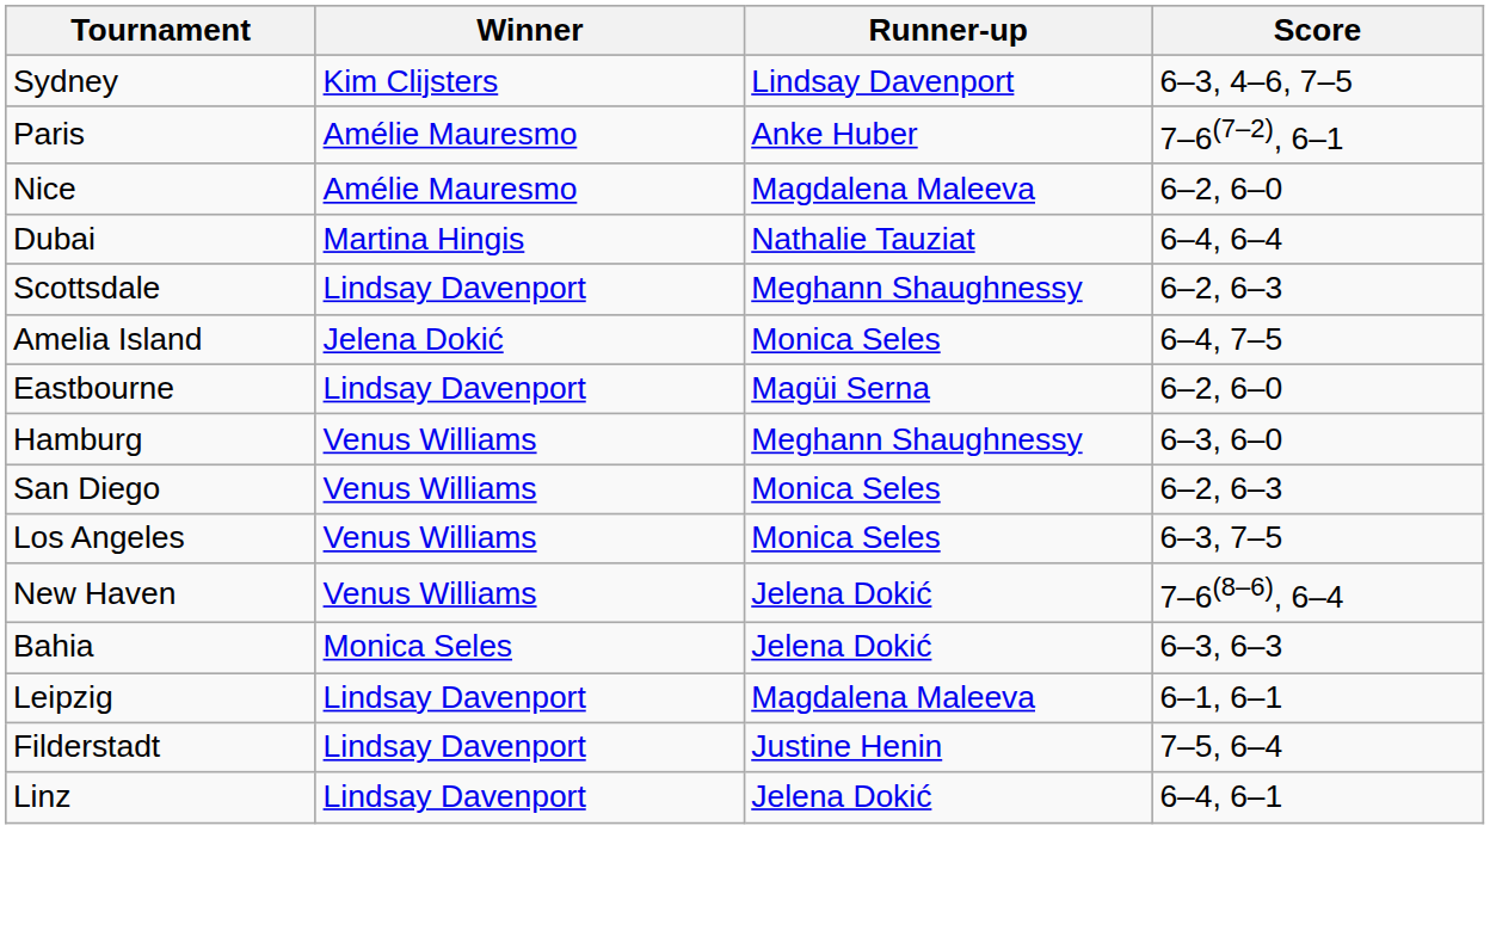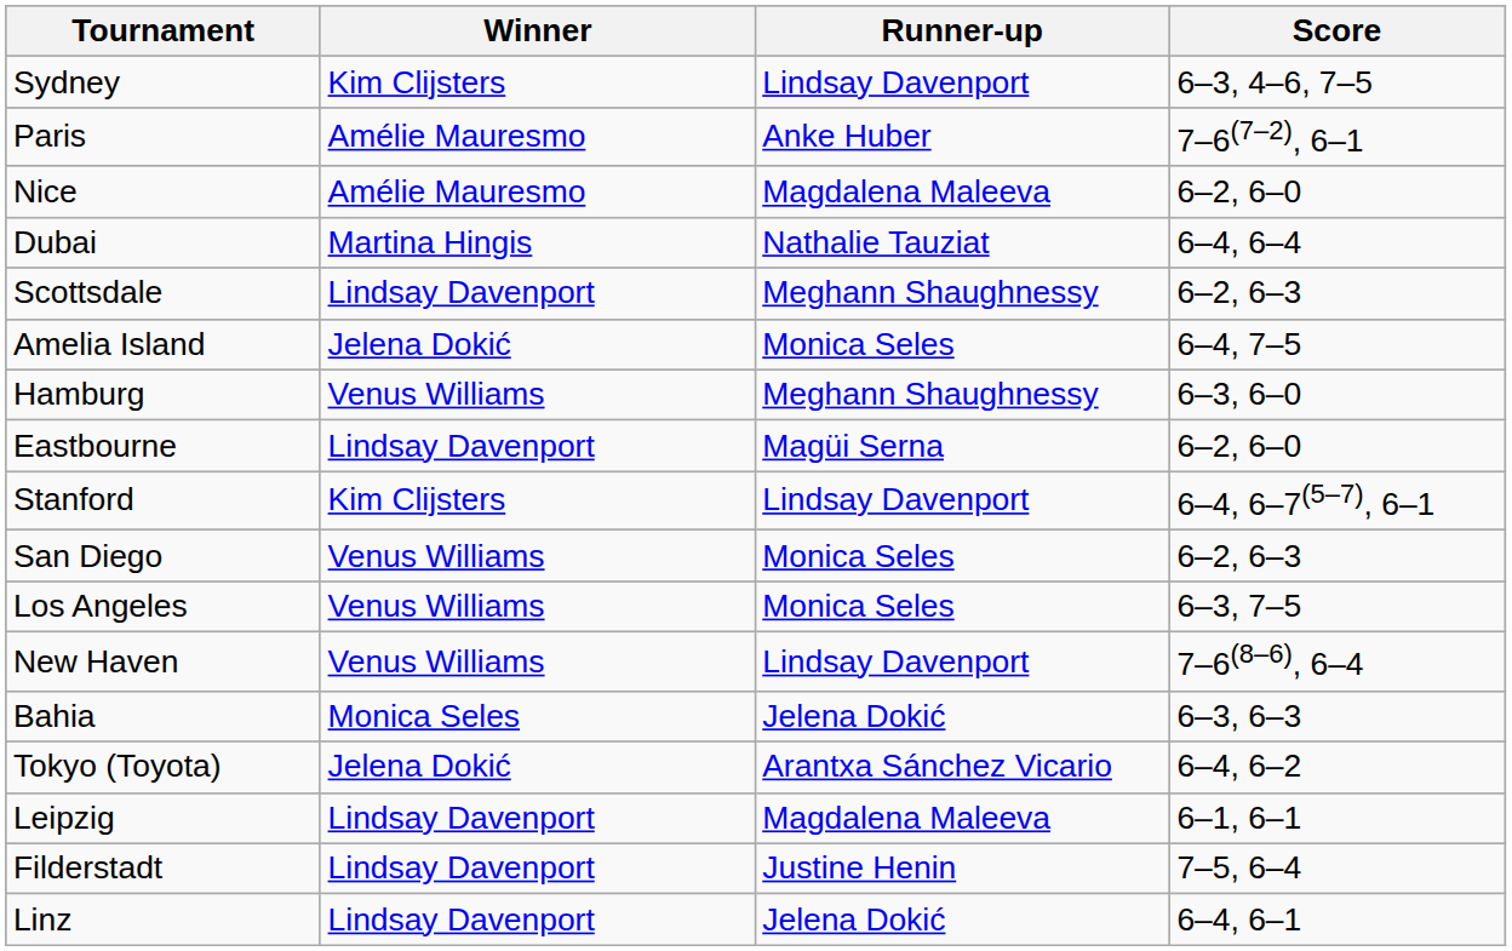 <table class="wikitable">
 <tr>
 <th width="150">Tournament</th>
 <th width="210">Winner</th>
 <th width="200">Runner-up</th>
 <th width="160">Score</th>
 </tr>
 <tr>
 <td>Sydney</td>
 <td> <a href='#'>Kim Clijsters</a></td>
 <td> <a href='#'>Lindsay Davenport</a></td>
 <td>6–3, 4–6, 7–5</td>
 </tr>
 <tr>
 <td>Paris</td>
 <td> <a href='#'>Amélie Mauresmo</a></td>
 <td> <a href='#'>Anke Huber</a></td>
 <td>7–6<sup>(7–2)</sup>, 6–1</td>
 </tr>
 <tr>
 <td>Nice</td>
 <td> <a href='#'>Amélie Mauresmo</a></td>
 <td> <a href='#'>Magdalena Maleeva</a></td>
 <td>6–2, 6–0</td>
 </tr>
 <tr>
 <td>Dubai</td>
 <td> <a href='#'>Martina Hingis</a></td>
 <td> <a href='#'>Nathalie Tauziat</a></td>
 <td>6–4, 6–4</td>
 </tr>
 <tr>
 <td>Scottsdale</td>
 <td> <a href='#'>Lindsay Davenport</a></td>
 <td> <a href='#'>Meghann Shaughnessy</a></td>
 <td>6–2, 6–3</td>
 </tr>
 <tr>
 <td>Amelia Island</td>
 <td> <a href='#'>Jelena Dokić</a></td>
 <td> <a href='#'>Monica Seles</a></td>
 <td>6–4, 7–5</td>
 </tr>
 <tr>
+<td>Hamburg</td>
+<td> <a href='#'>Venus Williams</a></td>
+<td> <a href='#'>Meghann Shaughnessy</a></td>
+<td>6–3, 6–0</td>
+</tr>
+<tr>
 <td>Eastbourne</td>
 <td> <a href='#'>Lindsay Davenport</a></td>
 <td> <a href='#'>Magüi Serna</a></td>
 <td>6–2, 6–0</td>
 </tr>
 <tr>
-<td>Hamburg</td>
-<td> <a href='#'>Venus Williams</a></td>
-<td> <a href='#'>Meghann Shaughnessy</a></td>
-<td>6–3, 6–0</td>
+<td>Stanford</td>
+<td> <a href='#'>Kim Clijsters</a></td>
+<td> <a href='#'>Lindsay Davenport</a></td>
+<td>6–4, 6–7<sup>(5–7)</sup>, 6–1</td>
 </tr>
 <tr>
 <td>San Diego</td>
 <td> <a href='#'>Venus Williams</a></td>
 <td> <a href='#'>Monica Seles</a></td>
 <td>6–2, 6–3</td>
 </tr>
 <tr>
 <td>Los Angeles</td>
 <td> <a href='#'>Venus Williams</a></td>
 <td> <a href='#'>Monica Seles</a></td>
 <td>6–3, 7–5</td>
 </tr>
 <tr>
 <td>New Haven</td>
 <td> <a href='#'>Venus Williams</a></td>
-<td> <a href='#'>Jelena Dokić</a></td>
+<td> <a href='#'>Lindsay Davenport</a></td>
 <td>7–6<sup>(8–6)</sup>, 6–4</td>
 </tr>
 <tr>
 <td>Bahia</td>
 <td> <a href='#'>Monica Seles</a></td>
 <td> <a href='#'>Jelena Dokić</a></td>
 <td>6–3, 6–3</td>
+</tr>
+<tr>
+<td>Tokyo (Toyota)</td>
+<td> <a href='#'>Jelena Dokić</a></td>
+<td> <a href='#'>Arantxa Sánchez Vicario</a></td>
+<td>6–4, 6–2</td>
 </tr>
 <tr>
 <td>Leipzig</td>
 <td> <a href='#'>Lindsay Davenport</a></td>
 <td> <a href='#'>Magdalena Maleeva</a></td>
 <td>6–1, 6–1</td>
 </tr>
 <tr>
 <td>Filderstadt</td>
 <td> <a href='#'>Lindsay Davenport</a></td>
 <td> <a href='#'>Justine Henin</a></td>
 <td>7–5, 6–4</td>
 </tr>
 <tr>
 <td>Linz</td>
 <td> <a href='#'>Lindsay Davenport</a></td>
 <td> <a href='#'>Jelena Dokić</a></td>
 <td>6–4, 6–1</td>
 </tr>
 </table>
